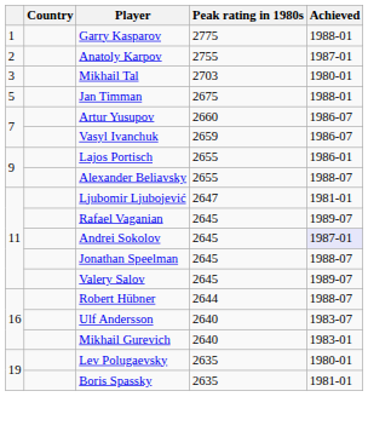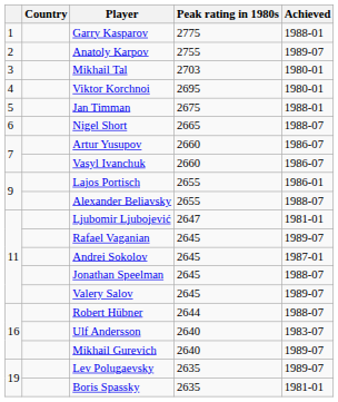 <table class="wikitable sortable" style="margin:auto;">
 <tr>
 <th></th>
 <th>Country</th>
 <th>Player</th>
 <th>Peak rating in 1980s</th>
 <th>Achieved</th>
 </tr>
 <tr>
 <td>1</td>
 <td></td>
 <td><a href='#'>Garry Kasparov</a></td>
 <td>2775</td>
 <td>1988-01</td>
 </tr>
 <tr>
 <td>2</td>
 <td></td>
 <td><a href='#'>Anatoly Karpov</a></td>
 <td>2755</td>
-<td>1987-01</td>
+<td>1989-07</td>
 </tr>
 <tr>
 <td>3</td>
 <td></td>
 <td><a href='#'>Mikhail Tal</a></td>
 <td>2703</td>
 <td>1980-01</td>
 </tr>
 <tr>
+<td>4</td>
+<td></td>
+<td><a href='#'>Viktor Korchnoi</a></td>
+<td>2695</td>
+<td>1980-01</td>
+</tr>
+<tr>
 <td>5</td>
 <td></td>
 <td><a href='#'>Jan Timman</a></td>
 <td>2675</td>
 <td>1988-01</td>
+</tr>
+<tr>
+<td>6</td>
+<td></td>
+<td><a href='#'>Nigel Short</a></td>
+<td>2665</td>
+<td>1988-07</td>
 </tr>
 <tr>
 <td rowspan=2>7</td>
 <td></td>
 <td><a href='#'>Artur Yusupov</a></td>
 <td>2660</td>
 <td>1986-07</td>
 </tr>
 <tr>
 <td></td>
 <td><a href='#'>Vasyl Ivanchuk</a></td>
-<td>2659</td>
+<td>2660</td>
 <td>1986-07</td>
 </tr>
 <tr>
 <td rowspan=2>9</td>
 <td></td>
 <td><a href='#'>Lajos Portisch</a></td>
 <td>2655</td>
 <td>1986-01</td>
 </tr>
 <tr>
 <td></td>
 <td><a href='#'>Alexander Beliavsky</a></td>
 <td>2655</td>
 <td>1988-07</td>
 </tr>
 <tr>
 <td rowspan=5>11</td>
 <td></td>
 <td><a href='#'>Ljubomir Ljubojević</a></td>
 <td>2647</td>
 <td>1981-01</td>
 </tr>
 <tr>
 <td></td>
 <td><a href='#'>Rafael Vaganian</a></td>
 <td>2645</td>
 <td>1989-07</td>
 </tr>
 <tr>
 <td></td>
 <td><a href='#'>Andrei Sokolov</a></td>
 <td>2645</td>
-<td style="background: lavender;">1987-01</td>
+<td>1987-01</td>
 </tr>
 <tr>
 <td></td>
 <td><a href='#'>Jonathan Speelman</a></td>
 <td>2645</td>
 <td>1988-07</td>
 </tr>
 <tr>
 <td></td>
 <td><a href='#'>Valery Salov</a></td>
 <td>2645</td>
 <td>1989-07</td>
 </tr>
 <tr>
 <td rowspan=3>16</td>
 <td></td>
 <td><a href='#'>Robert Hübner</a></td>
 <td>2644</td>
 <td>1988-07</td>
 </tr>
 <tr>
 <td></td>
 <td><a href='#'>Ulf Andersson</a></td>
 <td>2640</td>
 <td>1983-07</td>
 </tr>
 <tr>
 <td></td>
 <td><a href='#'>Mikhail Gurevich</a></td>
 <td>2640</td>
-<td>1983-01</td>
+<td>1989-07</td>
 </tr>
 <tr>
 <td rowspan=2>19</td>
 <td></td>
 <td><a href='#'>Lev Polugaevsky</a></td>
 <td>2635</td>
-<td>1980-01</td>
+<td>1989-07</td>
 </tr>
 <tr>
 <td></td>
 <td><a href='#'>Boris Spassky</a></td>
 <td>2635</td>
 <td>1981-01</td>
 </tr>
 </table>
